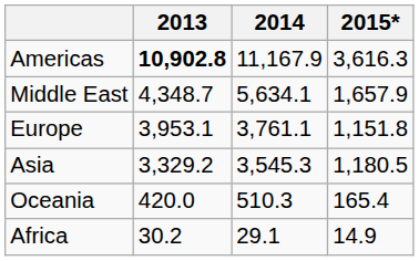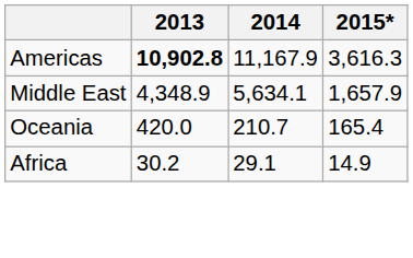 <table class="wikitable">
 <tr>
 <th></th>
 <th>2013</th>
 <th>2014</th>
 <th>2015*</th>
 </tr>
 <tr>
 <td>Americas</td>
 <td><strong>10,902.8</strong></td>
 <td>11,167.9</td>
 <td>3,616.3</td>
 </tr>
 <tr>
 <td>Middle East</td>
-<td>4,348.7</td>
+<td>4,348.9</td>
 <td>5,634.1</td>
 <td>1,657.9</td>
 </tr>
 <tr>
-<td>Europe</td>
-<td>3,953.1</td>
-<td>3,761.1</td>
-<td>1,151.8</td>
-</tr>
-<tr>
-<td>Asia</td>
-<td>3,329.2</td>
-<td>3,545.3</td>
-<td>1,180.5</td>
-</tr>
-<tr>
 <td>Oceania</td>
 <td>420.0</td>
-<td>510.3</td>
+<td>210.7</td>
 <td>165.4</td>
 </tr>
 <tr>
 <td>Africa</td>
 <td>30.2</td>
 <td>29.1</td>
 <td>14.9</td>
 </tr>
 </table>
